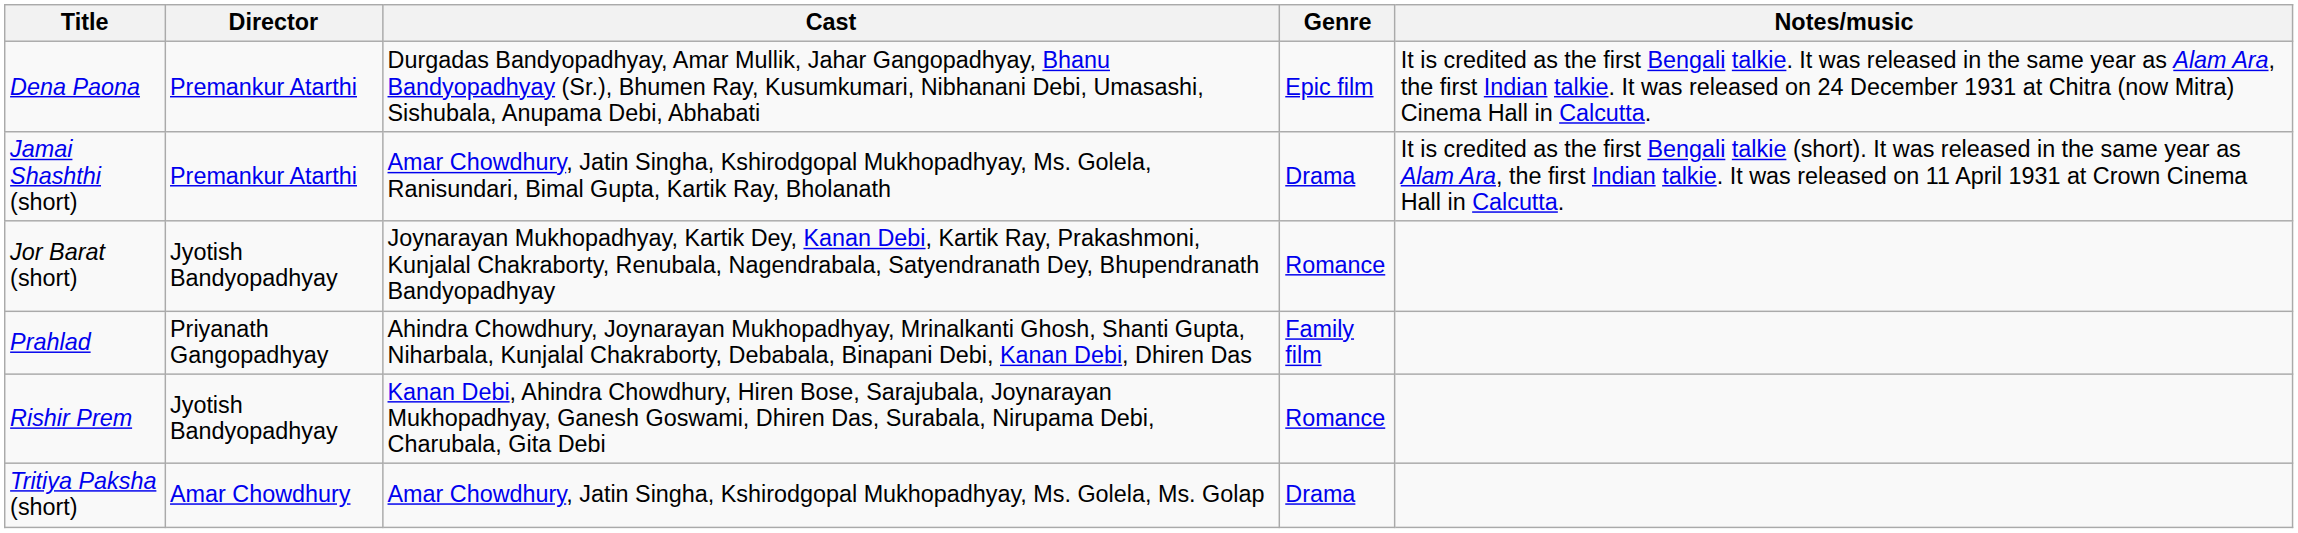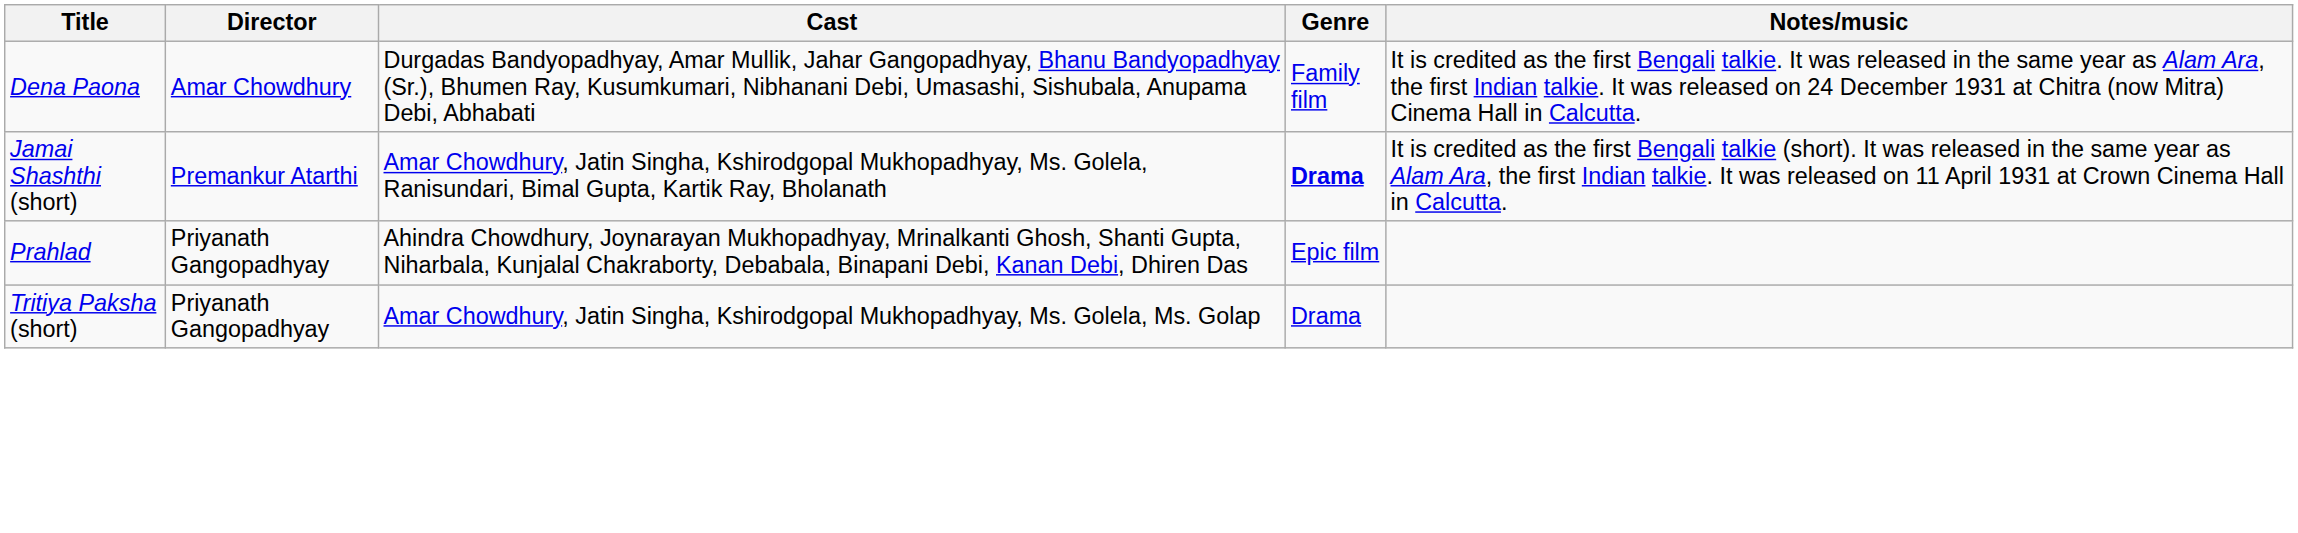 <table class="wikitable sortable" border="0">
 <tr>
 <th>Title</th>
 <th>Director</th>
 <th>Cast</th>
 <th>Genre</th>
 <th>Notes/music</th>
 </tr>
 <tr>
 <td><em><a href='#'>Dena Paona</a></em></td>
-<td><a href='#'>Premankur Atarthi</a></td>
+<td><a href='#'>Amar Chowdhury</a></td>
 <td>Durgadas Bandyopadhyay, Amar Mullik, Jahar Gangopadhyay, <a href='#'>Bhanu Bandyopadhyay</a> (Sr.), Bhumen Ray, Kusumkumari, Nibhanani Debi, Umasashi, Sishubala, Anupama Debi, Abhabati</td>
-<td><a href='#'>Epic film</a></td>
+<td><a href='#'>Family film</a></td>
 <td>It is credited as the first <a href='#'>Bengali</a> <a href='#'>talkie</a>. It was released in the same year as <em><a href='#'>Alam Ara</a></em>, the first <a href='#'>Indian</a> <a href='#'>talkie</a>. It was released on 24 December 1931 at Chitra (now Mitra) Cinema Hall in <a href='#'>Calcutta</a>.</td>
 </tr>
 <tr>
 <td><em><a href='#'>Jamai Shashthi</a></em> (short)</td>
 <td><a href='#'>Premankur Atarthi</a></td>
 <td><a href='#'>Amar Chowdhury</a>, Jatin Singha, Kshirodgopal Mukhopadhyay, Ms. Golela, Ranisundari, Bimal Gupta, Kartik Ray, Bholanath</td>
-<td><a href='#'>Drama</a></td>
+<td><strong><a href='#'>Drama</a></strong></td>
 <td>It is credited as the first <a href='#'>Bengali</a> <a href='#'>talkie</a> (short). It was released in the same year as <em><a href='#'>Alam Ara</a></em>, the first <a href='#'>Indian</a> <a href='#'>talkie</a>. It was released on 11 April 1931 at Crown Cinema Hall in <a href='#'>Calcutta</a>.</td>
-</tr>
-<tr>
-<td><em>Jor Barat</em> (short)</td>
-<td>Jyotish Bandyopadhyay</td>
-<td>Joynarayan Mukhopadhyay, Kartik Dey, <a href='#'>Kanan Debi</a>, Kartik Ray, Prakashmoni, Kunjalal Chakraborty, Renubala, Nagendrabala, Satyendranath Dey, Bhupendranath Bandyopadhyay</td>
-<td><a href='#'>Romance</a></td>
-<td></td>
 </tr>
 <tr>
 <td><a href='#'><em>Prahlad</em></a></td>
 <td>Priyanath Gangopadhyay</td>
 <td>Ahindra Chowdhury, Joynarayan Mukhopadhyay, Mrinalkanti Ghosh, Shanti Gupta, Niharbala, Kunjalal Chakraborty, Debabala, Binapani Debi, <a href='#'>Kanan Debi</a>, Dhiren Das</td>
-<td><a href='#'>Family film</a></td>
-<td></td>
-</tr>
-<tr>
-<td><em><a href='#'>Rishir Prem</a></em></td>
-<td>Jyotish Bandyopadhyay</td>
-<td><a href='#'>Kanan Debi</a>, Ahindra Chowdhury, Hiren Bose, Sarajubala, Joynarayan Mukhopadhyay, Ganesh Goswami, Dhiren Das, Surabala, Nirupama Debi, Charubala, Gita Debi</td>
-<td><a href='#'>Romance</a></td>
+<td><a href='#'>Epic film</a></td>
 <td></td>
 </tr>
 <tr>
 <td><em><a href='#'>Tritiya Paksha</a></em> (short)</td>
-<td><a href='#'>Amar Chowdhury</a></td>
+<td>Priyanath Gangopadhyay</td>
 <td><a href='#'>Amar Chowdhury</a>, Jatin Singha, Kshirodgopal Mukhopadhyay, Ms. Golela, Ms. Golap</td>
 <td><a href='#'>Drama</a></td>
 <td></td>
 </tr>
 </table>
